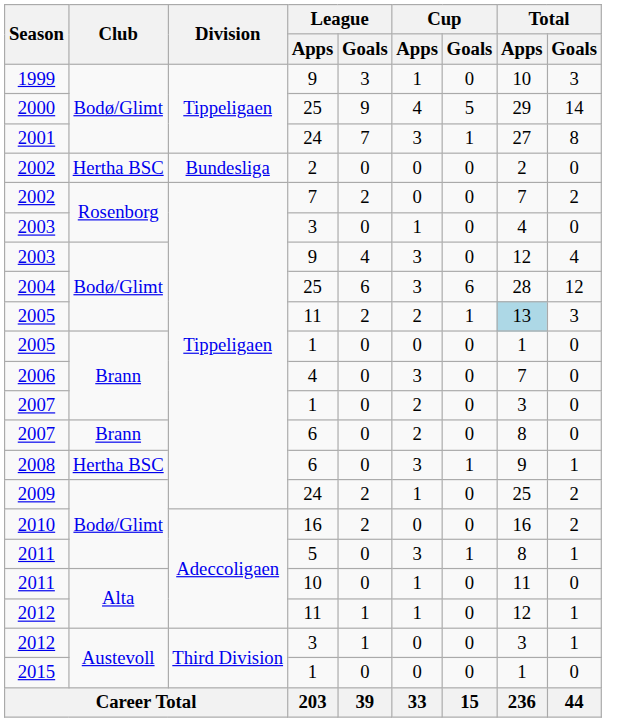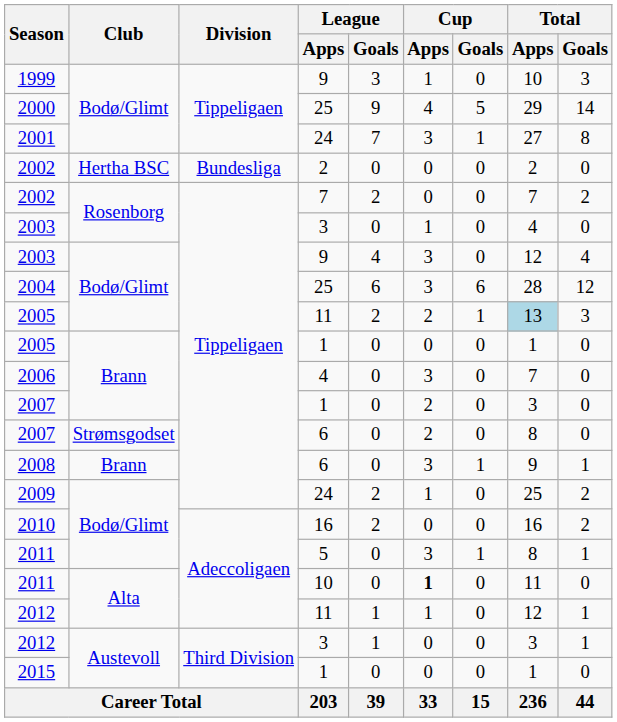 <table class="wikitable" style="text-align: center;">
 <tr>
 <th rowspan="2">Season</th>
 <th rowspan="2">Club</th>
 <th rowspan="2">Division</th>
 <th colspan="2">League</th>
 <th colspan="2">Cup</th>
 <th colspan="2">Total</th>
 </tr>
 <tr>
 <th>Apps</th>
 <th>Goals</th>
 <th>Apps</th>
 <th>Goals</th>
 <th>Apps</th>
 <th>Goals</th>
 </tr>
 <tr>
 <td><a href='#'>1999</a></td>
 <td rowspan="3" valign="center"><a href='#'>Bodø/Glimt</a></td>
 <td rowspan="3" valign="center"><a href='#'>Tippeligaen</a></td>
 <td>9</td>
 <td>3</td>
 <td>1</td>
 <td>0</td>
 <td>10</td>
 <td>3</td>
 </tr>
 <tr>
 <td><a href='#'>2000</a></td>
 <td>25</td>
 <td>9</td>
 <td>4</td>
 <td>5</td>
 <td>29</td>
 <td>14</td>
 </tr>
 <tr>
 <td><a href='#'>2001</a></td>
 <td>24</td>
 <td>7</td>
 <td>3</td>
 <td>1</td>
 <td>27</td>
 <td>8</td>
 </tr>
 <tr>
 <td><a href='#'>2002</a></td>
 <td rowspan="1" valign="center"><a href='#'>Hertha BSC</a></td>
 <td rowspan="1" valign="center"><a href='#'>Bundesliga</a></td>
 <td>2</td>
 <td>0</td>
 <td>0</td>
 <td>0</td>
 <td>2</td>
 <td>0</td>
 </tr>
 <tr>
 <td><a href='#'>2002</a></td>
 <td rowspan="2" valign="center"><a href='#'>Rosenborg</a></td>
 <td rowspan="11" valign="center"><a href='#'>Tippeligaen</a></td>
 <td>7</td>
 <td>2</td>
 <td>0</td>
 <td>0</td>
 <td>7</td>
 <td>2</td>
 </tr>
 <tr>
 <td><a href='#'>2003</a></td>
 <td>3</td>
 <td>0</td>
 <td>1</td>
 <td>0</td>
 <td>4</td>
 <td>0</td>
 </tr>
 <tr>
 <td><a href='#'>2003</a></td>
 <td rowspan="3" valign="center"><a href='#'>Bodø/Glimt</a></td>
 <td>9</td>
 <td>4</td>
 <td>3</td>
 <td>0</td>
 <td>12</td>
 <td>4</td>
 </tr>
 <tr>
 <td><a href='#'>2004</a></td>
 <td>25</td>
 <td>6</td>
 <td>3</td>
 <td>6</td>
 <td>28</td>
 <td>12</td>
 </tr>
 <tr>
 <td><a href='#'>2005</a></td>
 <td>11</td>
 <td>2</td>
 <td>2</td>
 <td>1</td>
 <td style="background: lightblue;">13</td>
 <td>3</td>
 </tr>
 <tr>
 <td><a href='#'>2005</a></td>
 <td rowspan="3" valign="center"><a href='#'>Brann</a></td>
 <td>1</td>
 <td>0</td>
 <td>0</td>
 <td>0</td>
 <td>1</td>
 <td>0</td>
 </tr>
 <tr>
 <td><a href='#'>2006</a></td>
 <td>4</td>
 <td>0</td>
 <td>3</td>
 <td>0</td>
 <td>7</td>
 <td>0</td>
 </tr>
 <tr>
 <td><a href='#'>2007</a></td>
 <td>1</td>
 <td>0</td>
 <td>2</td>
 <td>0</td>
 <td>3</td>
 <td>0</td>
 </tr>
 <tr>
 <td><a href='#'>2007</a></td>
-<td rowspan="1" valign="center"><a href='#'>Brann</a></td>
+<td rowspan="1" valign="center"><a href='#'>Strømsgodset</a></td>
 <td>6</td>
 <td>0</td>
 <td>2</td>
 <td>0</td>
 <td>8</td>
 <td>0</td>
 </tr>
 <tr>
 <td><a href='#'>2008</a></td>
-<td rowspan="1" valign="center"><a href='#'>Hertha BSC</a></td>
+<td rowspan="1" valign="center"><a href='#'>Brann</a></td>
 <td>6</td>
 <td>0</td>
 <td>3</td>
 <td>1</td>
 <td>9</td>
 <td>1</td>
 </tr>
 <tr>
 <td><a href='#'>2009</a></td>
 <td rowspan="3" valign="center"><a href='#'>Bodø/Glimt</a></td>
 <td>24</td>
 <td>2</td>
 <td>1</td>
 <td>0</td>
 <td>25</td>
 <td>2</td>
 </tr>
 <tr>
 <td><a href='#'>2010</a></td>
 <td rowspan="4" valign="center"><a href='#'>Adeccoligaen</a></td>
 <td>16</td>
 <td>2</td>
 <td>0</td>
 <td>0</td>
 <td>16</td>
 <td>2</td>
 </tr>
 <tr>
 <td><a href='#'>2011</a></td>
 <td>5</td>
 <td>0</td>
 <td>3</td>
 <td>1</td>
 <td>8</td>
 <td>1</td>
 </tr>
 <tr>
 <td><a href='#'>2011</a></td>
 <td rowspan="2" valign="center"><a href='#'>Alta</a></td>
 <td>10</td>
 <td>0</td>
-<td>1</td>
+<td><strong>1</strong></td>
 <td>0</td>
 <td>11</td>
 <td>0</td>
 </tr>
 <tr>
 <td><a href='#'>2012</a></td>
 <td>11</td>
 <td>1</td>
 <td>1</td>
 <td>0</td>
 <td>12</td>
 <td>1</td>
 </tr>
 <tr>
 <td><a href='#'>2012</a></td>
 <td rowspan="2" valign="center"><a href='#'>Austevoll</a></td>
 <td rowspan="2" valign="center"><a href='#'>Third Division</a></td>
 <td>3</td>
 <td>1</td>
 <td>0</td>
 <td>0</td>
 <td>3</td>
 <td>1</td>
 </tr>
 <tr>
 <td><a href='#'>2015</a></td>
 <td>1</td>
 <td>0</td>
 <td>0</td>
 <td>0</td>
 <td>1</td>
 <td>0</td>
 </tr>
 <tr>
 <th colspan="3">Career Total</th>
 <th>203</th>
 <th>39</th>
 <th>33</th>
 <th>15</th>
 <th>236</th>
 <th>44</th>
 </tr>
 </table>
